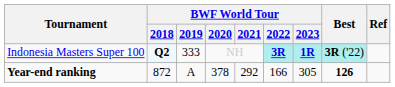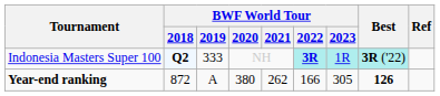 <table style='font-size: 90%; text-align:center;' class='wikitable'>
 <tr>
 <th rowspan="2">Tournament</th>
 <th colspan="6"><a href='#'>BWF World Tour</a></th>
 <th rowspan="2">Best</th>
 <th rowspan="2">Ref</th>
 </tr>
 <tr>
 <th><a href='#'>2018</a></th>
 <th><a href='#'>2019</a></th>
 <th><a href='#'>2020</a></th>
 <th><a href='#'>2021</a></th>
 <th><a href='#'>2022</a></th>
 <th><a href='#'>2023</a></th>
 </tr>
 <tr>
 <td align=left><a href='#'>Indonesia Masters Super 100</a></td>
 <td 2018; bgcolor=F0F8FF><strong>Q2</strong></td>
 <td 2019;>333</td>
 <td colspan="2" style=color:#ccc>NH</td>
 <td bgcolor=AFEEEE><strong><a href='#'>3R</a></strong></td>
-<td bgcolor=AFEEEE><strong><a href='#'>1R</a></strong></td>
+<td bgcolor=AFEEEE><a href='#'>1R</a></td>
 <td bgcolor=AFEEEE><strong>3R</strong> ('22)</td>
 <td></td>
 </tr>
 <tr>
 <td align=left><strong>Year-end ranking</strong></td>
 <td 2018;>872</td>
 <td>A</td>
-<td 2020;>378</td>
-<td 2021;>292</td>
+<td 2020;>380</td>
+<td 2021;>262</td>
 <td 2022;>166</td>
 <td 2023;>305</td>
 <td Best;><strong>126</strong></td>
 <td></td>
 </tr>
 </table>
